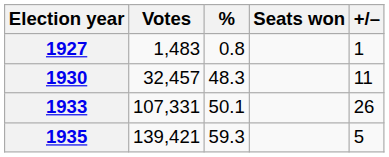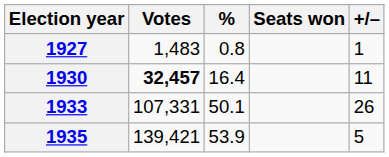 <table class=wikitable style="text-align: right;">
 <tr>
 <th>Election year</th>
 <th>Votes</th>
 <th>%</th>
 <th>Seats won</th>
 <th>+/–</th>
 </tr>
 <tr>
 <th><a href='#'>1927</a></th>
 <td>1,483</td>
 <td>0.8</td>
 <td align=left></td>
 <td align=left> 1</td>
 </tr>
 <tr>
 <th><a href='#'>1930</a></th>
-<td>32,457</td>
-<td>48.3</td>
+<td><strong>32,457</strong></td>
+<td>16.4</td>
 <td align=left></td>
 <td align=left> 11</td>
 </tr>
 <tr>
 <th><a href='#'>1933</a></th>
 <td>107,331</td>
 <td>50.1</td>
 <td align=left></td>
 <td align=left> 26</td>
 </tr>
 <tr>
 <th><a href='#'>1935</a></th>
 <td>139,421</td>
-<td>59.3</td>
+<td>53.9</td>
 <td align=left></td>
 <td align=left> 5</td>
 </tr>
 </table>
